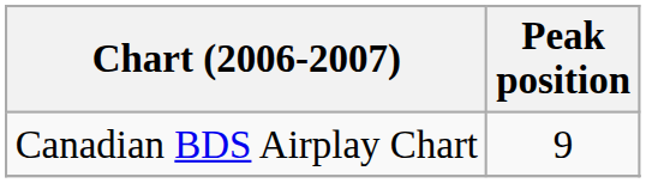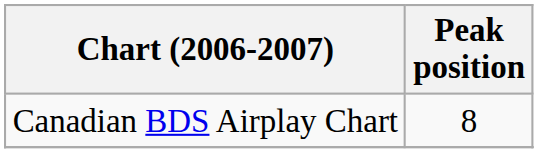 <table class="wikitable">
 <tr>
 <th>Chart (2006-2007)</th>
 <th>Peak<br>position</th>
 </tr>
 <tr>
 <td>Canadian <a href='#'>BDS</a> Airplay Chart</td>
-<td align="center">9</td>
+<td align="center">8</td>
 </tr>
 <tr>
 </tr>
 <tr>
 </tr>
 <tr>
 </tr>
 </table>
